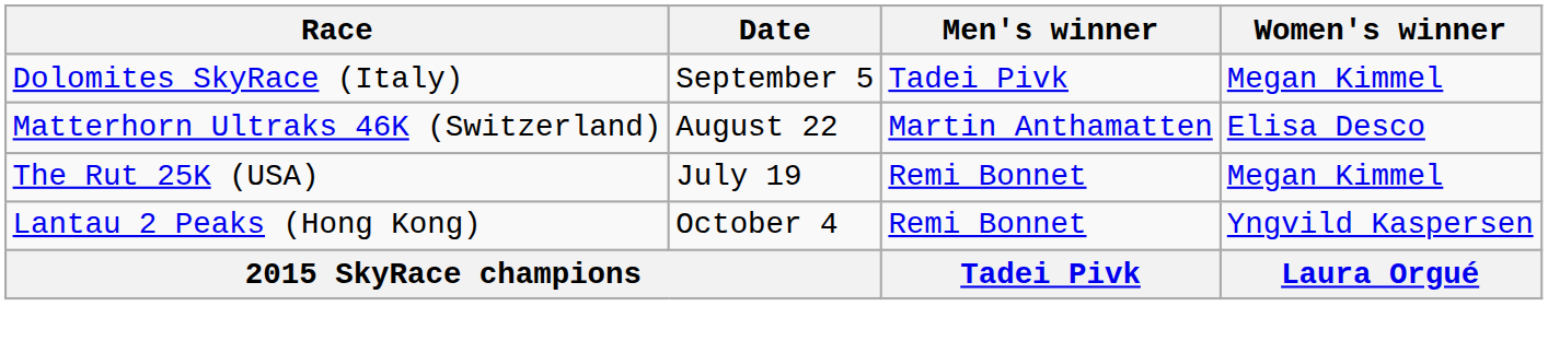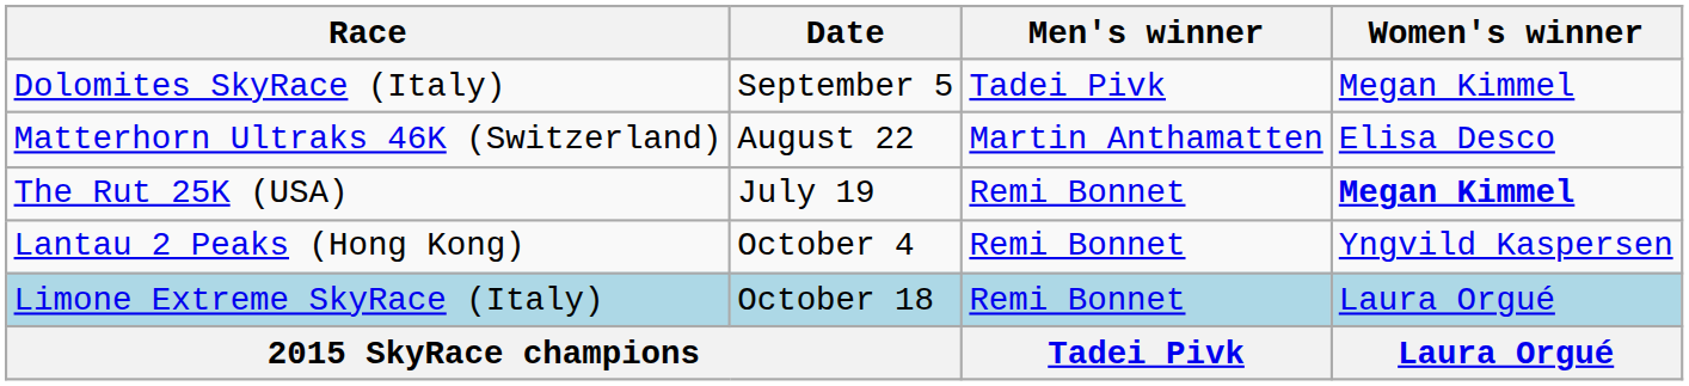 <table class="wikitable" width= style="font-size:90%; text-align:center;">
 <tr>
 <th>Race</th>
 <th>Date</th>
 <th>Men's winner</th>
 <th>Women's winner</th>
 </tr>
 <tr>
 <td><a href='#'>Dolomites SkyRace</a> (Italy)</td>
 <td>September 5</td>
 <td><a href='#'>Tadei Pivk</a></td>
 <td><a href='#'>Megan Kimmel</a></td>
 </tr>
 <tr>
 <td><a href='#'>Matterhorn Ultraks 46K</a> (Switzerland)</td>
 <td>August 22</td>
 <td><a href='#'>Martin Anthamatten</a></td>
 <td><a href='#'>Elisa Desco</a></td>
 </tr>
 <tr>
 <td><a href='#'>The Rut 25K</a> (USA)</td>
 <td>July 19</td>
 <td><a href='#'>Remi Bonnet</a></td>
-<td><a href='#'>Megan Kimmel</a></td>
+<td><strong><a href='#'>Megan Kimmel</a></strong></td>
 </tr>
 <tr>
 <td><a href='#'>Lantau 2 Peaks</a> (Hong Kong)</td>
 <td>October 4</td>
 <td><a href='#'>Remi Bonnet</a></td>
 <td><a href='#'>Yngvild Kaspersen</a></td>
 </tr>
+<tr bgcolor=lightblue>
+<td><a href='#'>Limone Extreme SkyRace</a> (Italy)</td>
+<td>October 18</td>
+<td><a href='#'>Remi Bonnet</a></td>
+<td><a href='#'>Laura Orgué</a></td>
+</tr>
 <tr>
 <th colspan=2 align="center">2015 SkyRace champions</th>
 <th align="center"><a href='#'>Tadei Pivk</a></th>
 <th align="center"><a href='#'>Laura Orgué</a></th>
 </tr>
 </table>
